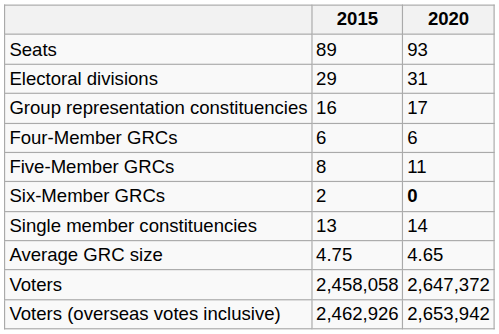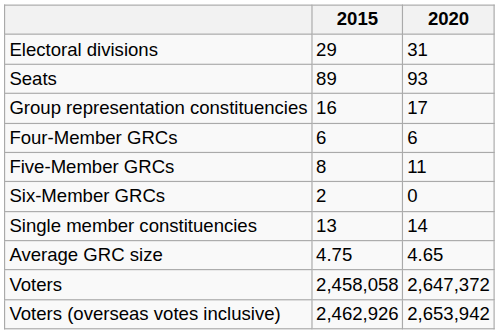 <table class="wikitable" style="float:right;">
 <tr>
 <th></th>
 <th style="width:50px;">2015</th>
 <th style="width:50px;">2020</th>
 </tr>
 <tr>
+<td>Electoral divisions</td>
+<td><div>29</div></td>
+<td><div>31</div></td>
+</tr>
+<tr>
 <td>Seats</td>
 <td><div>89</div></td>
 <td><div>93</div></td>
-</tr>
-<tr>
-<td>Electoral divisions</td>
-<td><div>29</div></td>
-<td><div>31</div></td>
 </tr>
 <tr>
 <td>Group representation constituencies</td>
 <td><div>16</div></td>
 <td><div>17</div></td>
 </tr>
 <tr>
 <td>Four-Member GRCs</td>
 <td>6</td>
 <td>6</td>
 </tr>
 <tr>
 <td>Five-Member GRCs</td>
 <td>8</td>
 <td>11</td>
 </tr>
 <tr>
 <td>Six-Member GRCs</td>
 <td>2</td>
-<td><strong>0</strong></td>
+<td>0</td>
 </tr>
 <tr>
 <td>Single member constituencies</td>
 <td><div>13</div></td>
 <td><div>14</div></td>
 </tr>
 <tr>
 <td>Average GRC size</td>
 <td>4.75</td>
 <td>4.65</td>
 </tr>
 <tr>
 <td>Voters</td>
 <td><div>2,458,058</div></td>
 <td><div>2,647,372</div></td>
 </tr>
 <tr>
 <td>Voters (overseas votes inclusive)</td>
 <td><div> 2,462,926</div></td>
 <td><div>2,653,942</div></td>
 </tr>
 </table>
